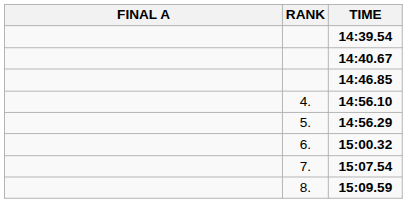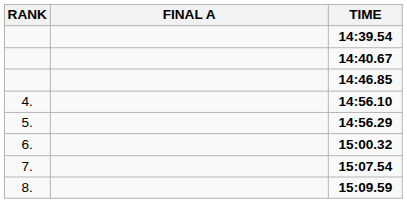 <table class="wikitable">
 <tr>
+<th>RANK</th>
 <th style="width: 20em">FINAL A</th>
-<th>RANK</th>
 <th style="width: 5em">TIME</th>
 </tr>
 <tr>
+<td align="center"></td>
 <td></td>
-<td align="center"></td>
 <td align="center"><strong>14:39.54</strong></td>
 </tr>
 <tr>
+<td align="center"></td>
 <td></td>
-<td align="center"></td>
 <td align="center"><strong>14:40.67</strong></td>
 </tr>
 <tr>
+<td align="center"></td>
 <td></td>
-<td align="center"></td>
 <td align="center"><strong>14:46.85</strong></td>
 </tr>
 <tr>
+<td align="center">4.</td>
 <td></td>
-<td align="center">4.</td>
 <td align="center"><strong>14:56.10</strong></td>
 </tr>
 <tr>
+<td align="center">5.</td>
 <td></td>
-<td align="center">5.</td>
 <td align="center"><strong>14:56.29</strong></td>
 </tr>
 <tr>
+<td align="center">6.</td>
 <td></td>
-<td align="center">6.</td>
 <td align="center"><strong>15:00.32</strong></td>
 </tr>
 <tr>
+<td align="center">7.</td>
 <td></td>
-<td align="center">7.</td>
 <td align="center"><strong>15:07.54</strong></td>
 </tr>
 <tr>
+<td align="center">8.</td>
 <td></td>
-<td align="center">8.</td>
 <td align="center"><strong>15:09.59</strong></td>
 </tr>
 </table>
